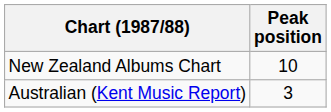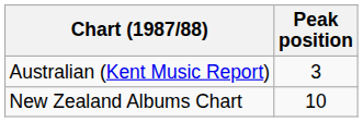 <table class="wikitable">
 <tr>
 <th>Chart (1987/88)</th>
 <th>Peak<br>position</th>
 </tr>
 <tr>
+<td>Australian (<a href='#'>Kent Music Report</a>)</td>
+<td align="center">3</td>
+</tr>
+<tr>
 <td>New Zealand Albums Chart</td>
 <td align="center">10</td>
 </tr>
-<tr>
-<td>Australian (<a href='#'>Kent Music Report</a>)</td>
-<td align="center">3</td>
-</tr>
 </table>
